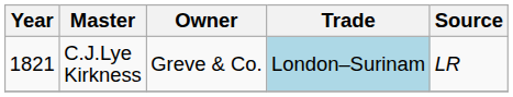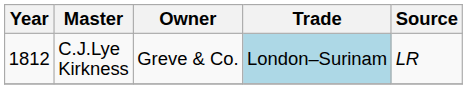 <table class=" wikitable">
 <tr>
 <th>Year</th>
 <th>Master</th>
 <th>Owner</th>
 <th>Trade</th>
 <th>Source</th>
 </tr>
 <tr>
-<td>1821</td>
+<td>1812</td>
 <td>C.J.Lye<br>Kirkness</td>
 <td>Greve & Co.</td>
 <td style="background: lightblue;">London–Surinam</td>
 <td><em>LR</em></td>
 </tr>
 <tr>
 </tr>
 </table>
